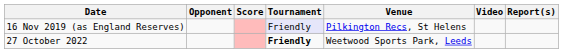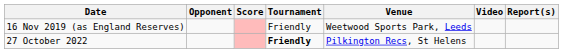 <table class=wikitable>
 <tr>
 <th>Date</th>
 <th>Opponent</th>
 <th>Score</th>
 <th>Tournament</th>
 <th>Venue</th>
 <th>Video</th>
 <th>Report(s)</th>
 </tr>
 <tr>
 <td>16 Nov 2019 (as England Reserves)</td>
 <td></td>
 <td bgcolor="#FFBBBB"></td>
-<td style="background: lavender;">Friendly</td>
-<td> <a href='#'>Pilkington Recs</a>, St Helens</td>
+<td>Friendly</td>
+<td> Weetwood Sports Park, <a href='#'>Leeds</a></td>
 <td></td>
 <td></td>
 </tr>
 <tr>
 <td>27 October 2022</td>
 <td></td>
 <td bgcolor="#FFBBBB"></td>
 <td><strong>Friendly</strong></td>
-<td> Weetwood Sports Park, <a href='#'>Leeds</a></td>
+<td> <a href='#'>Pilkington Recs</a>, St Helens</td>
 <td></td>
 <td></td>
 </tr>
 </table>
